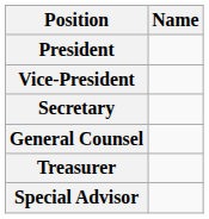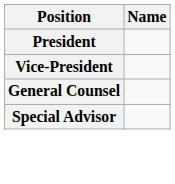 <table class="wikitable sortable" style="text-align:center">
 <tr>
 <th>Position</th>
 <th>Name</th>
 </tr>
 <tr>
 <th>President</th>
 <td></td>
 </tr>
 <tr>
 <th>Vice-President</th>
 <td></td>
 </tr>
 <tr>
-<th>Secretary</th>
-<td></td>
-</tr>
-<tr>
 <th>General Counsel</th>
-<td></td>
-</tr>
-<tr>
-<th>Treasurer</th>
 <td></td>
 </tr>
 <tr>
 <th>Special Advisor</th>
 <td></td>
 </tr>
 </table>
